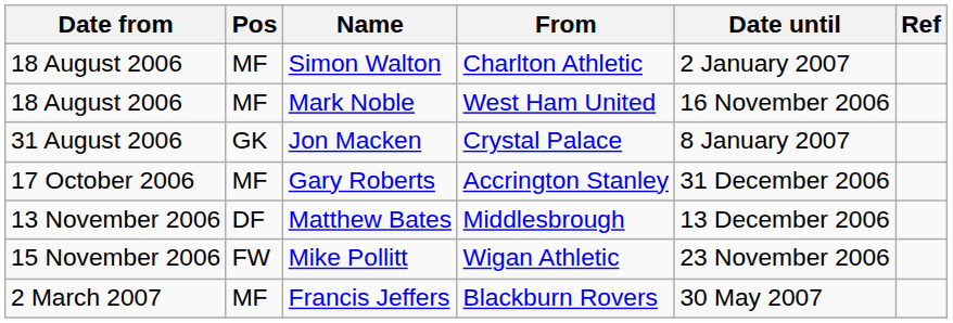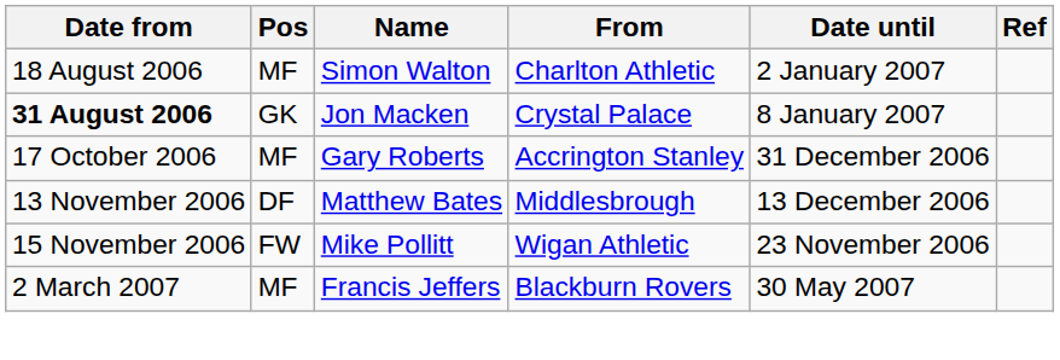 <table class="wikitable">
 <tr>
 <th>Date from</th>
 <th>Pos</th>
 <th>Name</th>
 <th>From</th>
 <th>Date until</th>
 <th>Ref</th>
 </tr>
 <tr>
 <td>18 August 2006</td>
 <td>MF</td>
 <td> <a href='#'>Simon Walton</a></td>
 <td> <a href='#'>Charlton Athletic</a></td>
 <td>2 January 2007</td>
 <td></td>
 </tr>
 <tr>
-<td>18 August 2006</td>
-<td>MF</td>
-<td> <a href='#'>Mark Noble</a></td>
-<td> <a href='#'>West Ham United</a></td>
-<td>16 November 2006</td>
-<td></td>
-</tr>
-<tr>
-<td>31 August 2006</td>
+<td><strong>31 August 2006</strong></td>
 <td>GK</td>
 <td> <a href='#'>Jon Macken</a></td>
 <td> <a href='#'>Crystal Palace</a></td>
 <td>8 January 2007</td>
 <td></td>
 </tr>
 <tr>
 <td>17 October 2006</td>
 <td>MF</td>
 <td> <a href='#'>Gary Roberts</a></td>
 <td> <a href='#'>Accrington Stanley</a></td>
 <td>31 December 2006</td>
 <td></td>
 </tr>
 <tr>
 <td>13 November 2006</td>
 <td>DF</td>
 <td> <a href='#'>Matthew Bates</a></td>
 <td> <a href='#'>Middlesbrough</a></td>
 <td>13 December 2006</td>
 <td></td>
 </tr>
 <tr>
 <td>15 November 2006</td>
 <td>FW</td>
 <td> <a href='#'>Mike Pollitt</a></td>
 <td> <a href='#'>Wigan Athletic</a></td>
 <td>23 November 2006</td>
 <td></td>
 </tr>
 <tr>
 <td>2 March 2007</td>
 <td>MF</td>
 <td> <a href='#'>Francis Jeffers</a></td>
 <td> <a href='#'>Blackburn Rovers</a></td>
 <td>30 May 2007</td>
 <td></td>
 </tr>
 </table>
